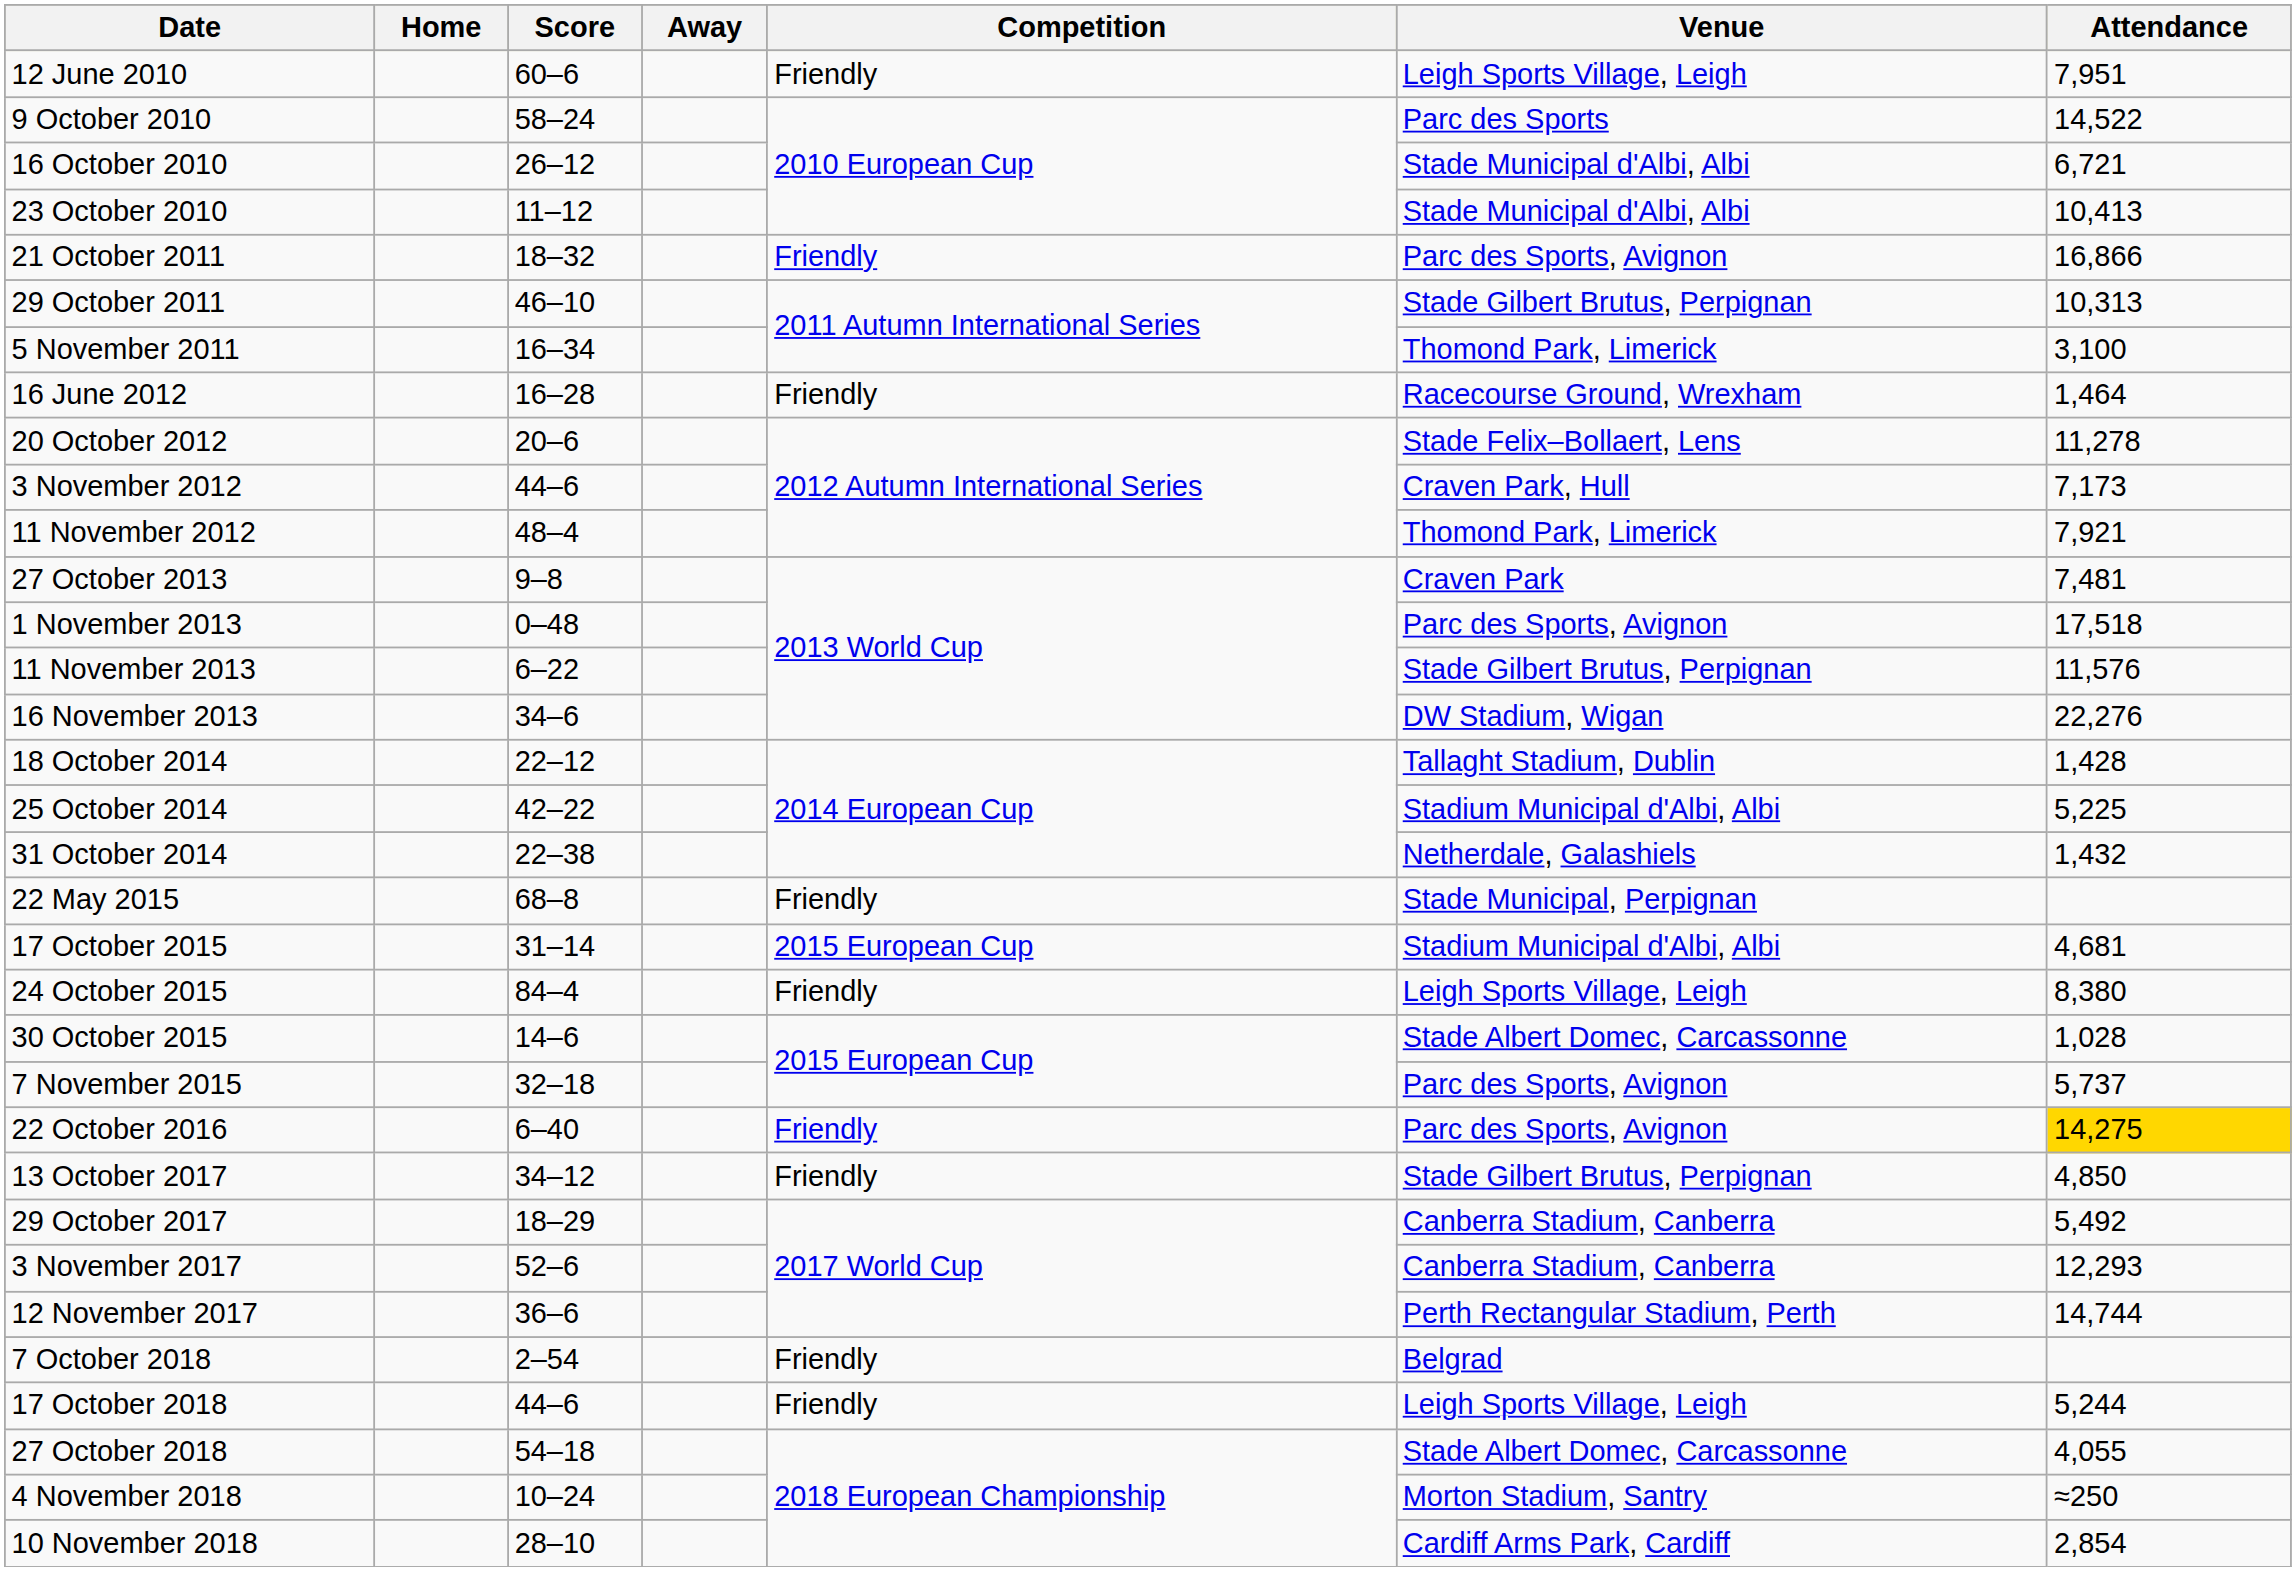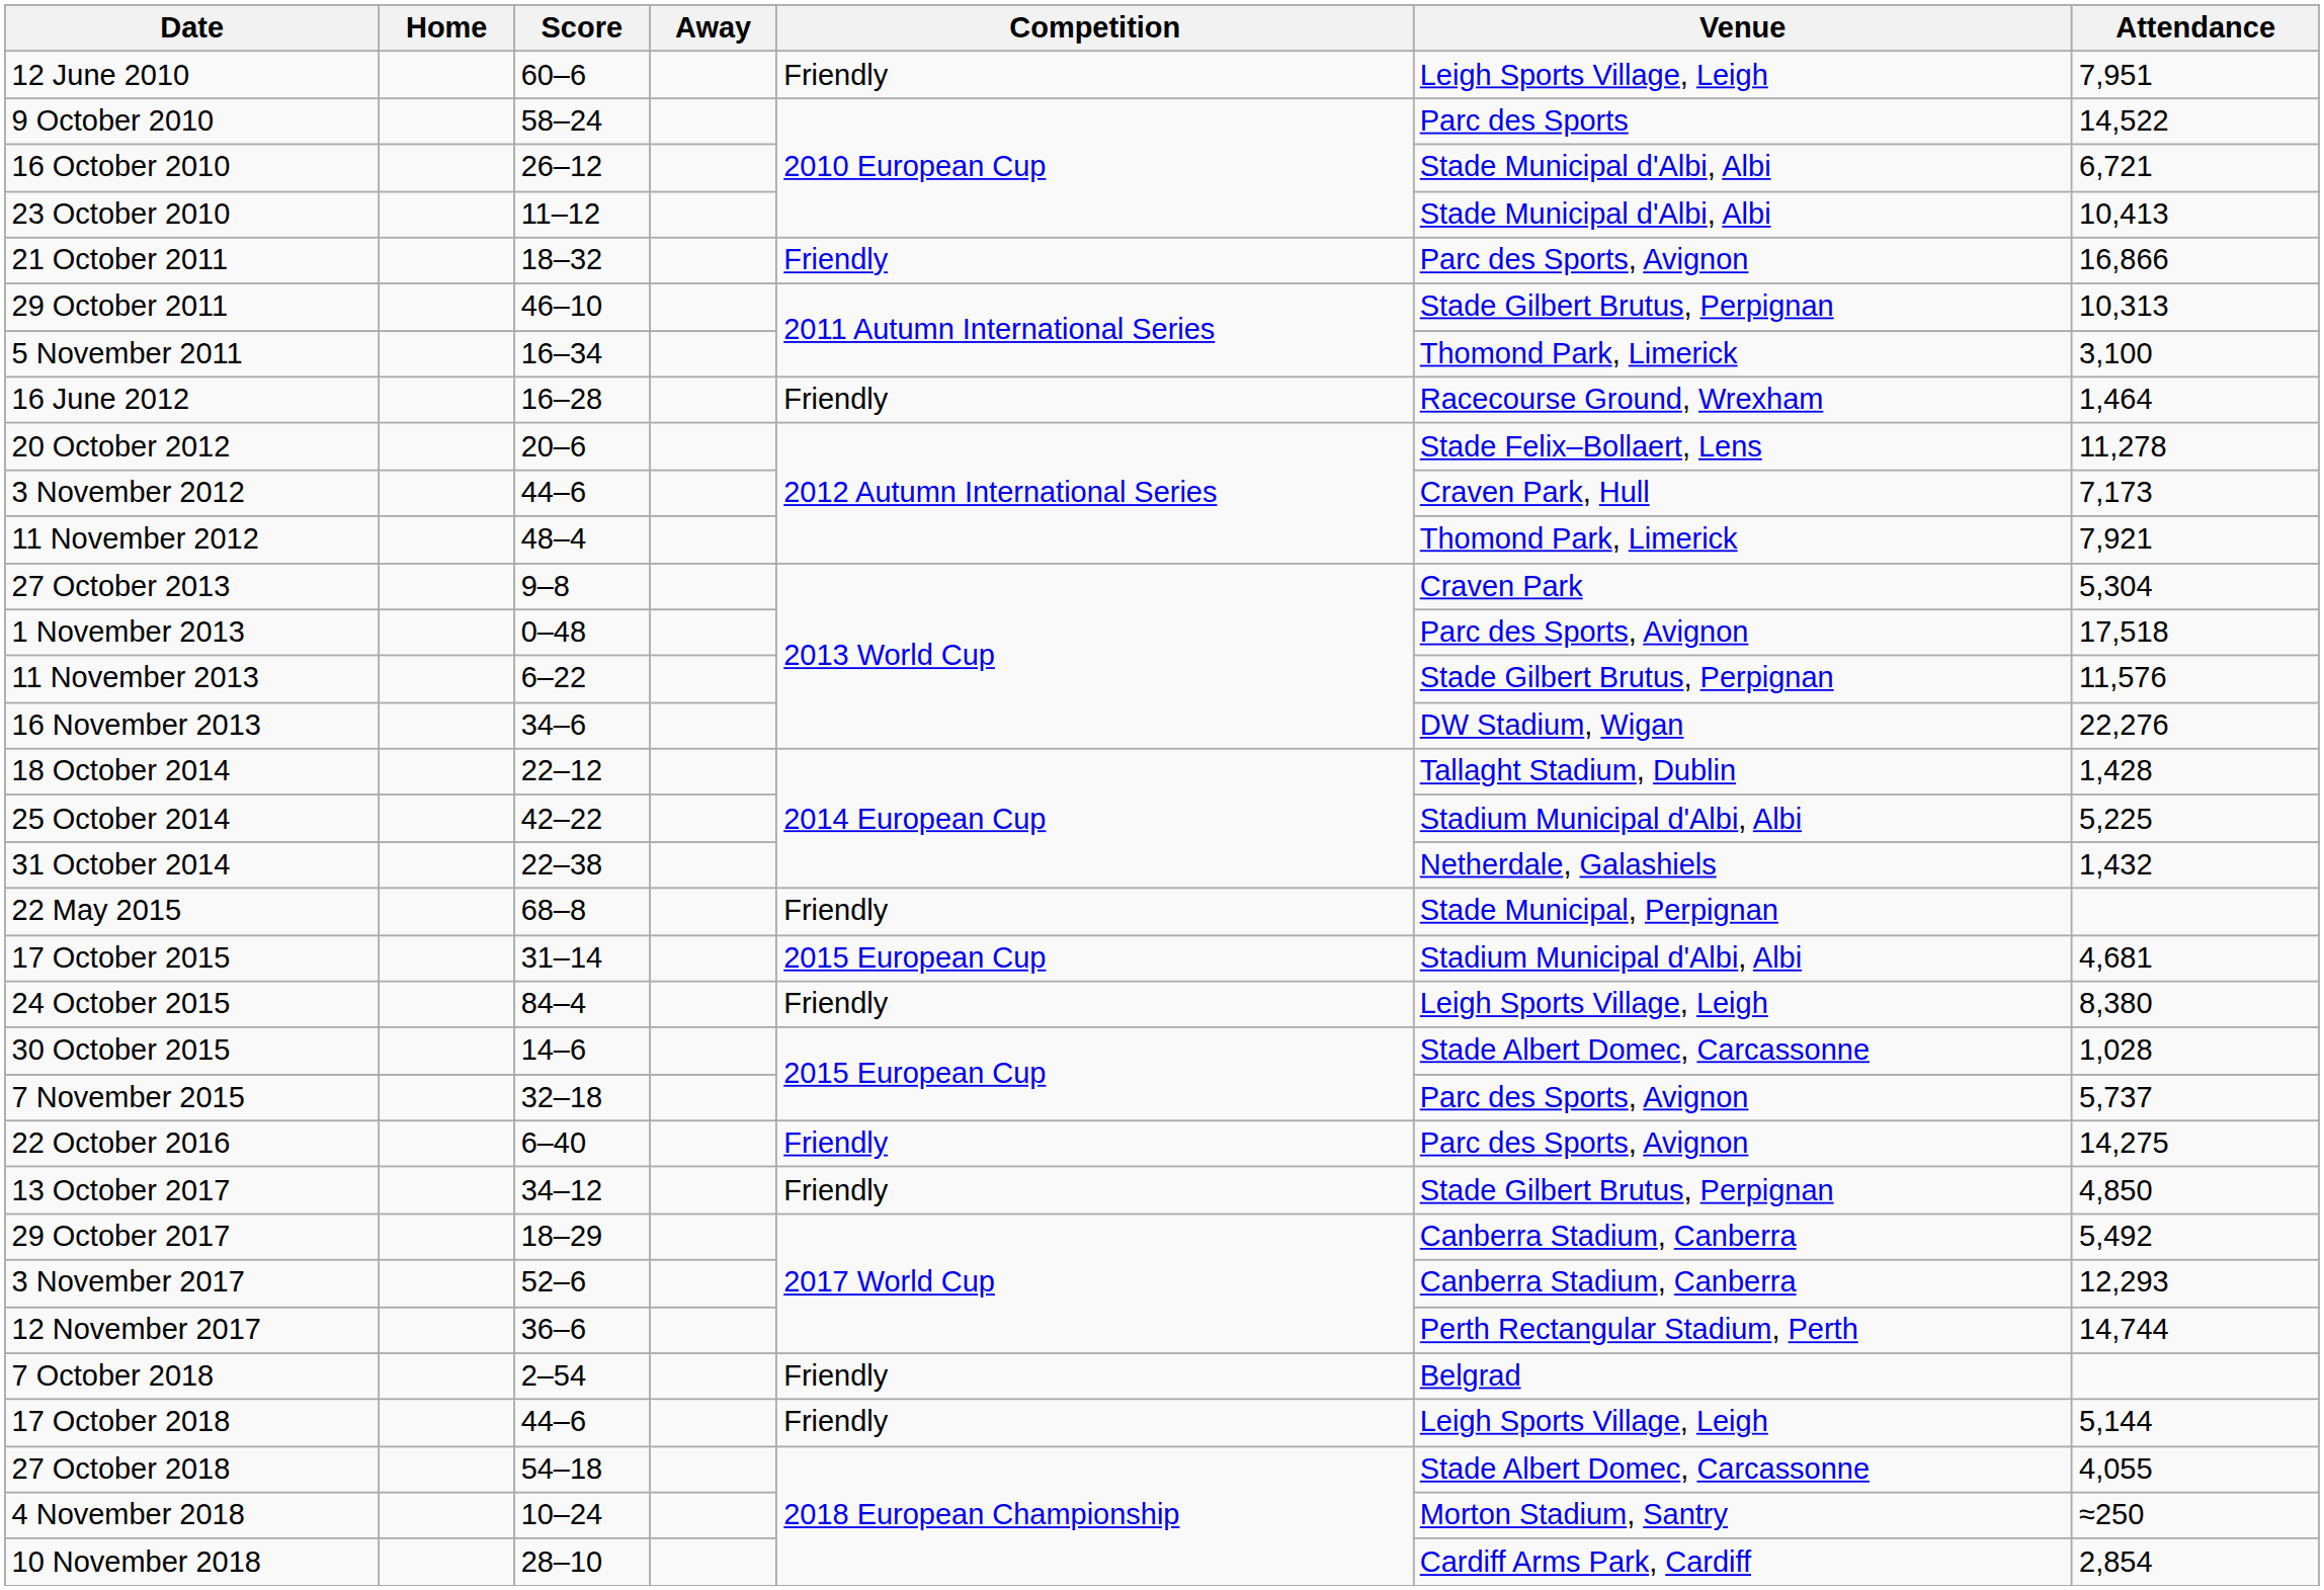 <table class="wikitable" width=100%">
 <tr bgcolor=bdb76b>
 <th>Date</th>
 <th>Home</th>
 <th>Score</th>
 <th>Away</th>
 <th>Competition</th>
 <th>Venue</th>
 <th>Attendance</th>
 </tr>
 <tr>
 <td>12 June 2010</td>
 <td></td>
 <td>60–6</td>
 <td></td>
 <td>Friendly</td>
 <td> <a href='#'>Leigh Sports Village</a>, <a href='#'>Leigh</a></td>
 <td>7,951</td>
 </tr>
 <tr>
 <td>9 October 2010</td>
 <td></td>
 <td>58–24</td>
 <td></td>
 <td rowspan=3><a href='#'>2010 European Cup</a></td>
 <td> <a href='#'>Parc des Sports</a></td>
 <td>14,522</td>
 </tr>
 <tr>
 <td>16 October 2010</td>
 <td></td>
 <td>26–12</td>
 <td></td>
 <td> <a href='#'>Stade Municipal d'Albi</a>, <a href='#'>Albi</a></td>
 <td>6,721</td>
 </tr>
 <tr>
 <td>23 October 2010</td>
 <td></td>
 <td>11–12</td>
 <td></td>
 <td> <a href='#'>Stade Municipal d'Albi</a>, <a href='#'>Albi</a></td>
 <td>10,413</td>
 </tr>
 <tr>
 <td>21 October 2011</td>
 <td></td>
 <td>18–32</td>
 <td></td>
 <td><a href='#'>Friendly</a></td>
 <td> <a href='#'>Parc des Sports</a>, <a href='#'>Avignon</a></td>
 <td>16,866</td>
 </tr>
 <tr>
 <td>29 October 2011</td>
 <td></td>
 <td>46–10</td>
 <td></td>
 <td rowspan=2><a href='#'>2011 Autumn International Series</a></td>
 <td> <a href='#'>Stade Gilbert Brutus</a>, <a href='#'>Perpignan</a></td>
 <td>10,313</td>
 </tr>
 <tr>
 <td>5 November 2011</td>
 <td></td>
 <td>16–34</td>
 <td></td>
 <td> <a href='#'>Thomond Park</a>, <a href='#'>Limerick</a></td>
 <td>3,100</td>
 </tr>
 <tr>
 <td>16 June 2012</td>
 <td></td>
 <td>16–28</td>
 <td></td>
 <td>Friendly</td>
 <td> <a href='#'>Racecourse Ground</a>, <a href='#'>Wrexham</a></td>
 <td>1,464</td>
 </tr>
 <tr>
 <td>20 October 2012</td>
 <td></td>
 <td>20–6</td>
 <td></td>
 <td rowspan=3><a href='#'>2012 Autumn International Series</a></td>
 <td> <a href='#'>Stade Felix–Bollaert</a>, <a href='#'>Lens</a></td>
 <td>11,278</td>
 </tr>
 <tr>
 <td>3 November 2012</td>
 <td></td>
 <td>44–6</td>
 <td></td>
 <td> <a href='#'>Craven Park</a>, <a href='#'>Hull</a></td>
 <td>7,173</td>
 </tr>
 <tr>
 <td>11 November 2012</td>
 <td></td>
 <td>48–4</td>
 <td></td>
 <td> <a href='#'>Thomond Park</a>, <a href='#'>Limerick</a></td>
 <td>7,921</td>
 </tr>
 <tr>
 <td>27 October 2013</td>
 <td></td>
 <td>9–8</td>
 <td></td>
 <td rowspan=4><a href='#'>2013 World Cup</a></td>
 <td> <a href='#'>Craven Park</a></td>
-<td>7,481</td>
+<td>5,304</td>
 </tr>
 <tr>
 <td>1 November 2013</td>
 <td></td>
 <td>0–48</td>
 <td></td>
 <td> <a href='#'>Parc des Sports</a>, <a href='#'>Avignon</a></td>
 <td>17,518</td>
 </tr>
 <tr>
 <td>11 November 2013</td>
 <td></td>
 <td>6–22</td>
 <td></td>
 <td> <a href='#'>Stade Gilbert Brutus</a>, <a href='#'>Perpignan</a></td>
 <td>11,576</td>
 </tr>
 <tr>
 <td>16 November 2013</td>
 <td></td>
 <td>34–6</td>
 <td></td>
 <td> <a href='#'>DW Stadium</a>, <a href='#'>Wigan</a></td>
 <td>22,276</td>
 </tr>
 <tr>
 <td>18 October 2014</td>
 <td></td>
 <td>22–12</td>
 <td></td>
 <td rowspan=3><a href='#'>2014 European Cup</a></td>
 <td> <a href='#'>Tallaght Stadium</a>, <a href='#'>Dublin</a></td>
 <td>1,428</td>
 </tr>
 <tr>
 <td>25 October 2014</td>
 <td></td>
 <td>42–22</td>
 <td></td>
 <td> <a href='#'>Stadium Municipal d'Albi</a>, <a href='#'>Albi</a></td>
 <td>5,225</td>
 </tr>
 <tr>
 <td>31 October 2014</td>
 <td></td>
 <td>22–38</td>
 <td></td>
 <td> <a href='#'>Netherdale</a>, <a href='#'>Galashiels</a></td>
 <td>1,432</td>
 </tr>
 <tr>
 <td>22 May 2015</td>
 <td></td>
 <td>68–8</td>
 <td></td>
 <td>Friendly</td>
 <td> <a href='#'>Stade Municipal</a>, <a href='#'>Perpignan</a></td>
 <td></td>
 </tr>
 <tr>
 <td>17 October 2015</td>
 <td></td>
 <td>31–14</td>
 <td></td>
 <td><a href='#'>2015 European Cup</a></td>
 <td> <a href='#'>Stadium Municipal d'Albi</a>, <a href='#'>Albi</a></td>
 <td>4,681</td>
 </tr>
 <tr>
 <td>24 October 2015</td>
 <td></td>
 <td>84–4</td>
 <td></td>
 <td>Friendly</td>
 <td> <a href='#'>Leigh Sports Village</a>, <a href='#'>Leigh</a></td>
 <td>8,380</td>
 </tr>
 <tr>
 <td>30 October 2015</td>
 <td></td>
 <td>14–6</td>
 <td></td>
 <td rowspan=2><a href='#'>2015 European Cup</a></td>
 <td> <a href='#'>Stade Albert Domec</a>, <a href='#'>Carcassonne</a></td>
 <td>1,028</td>
 </tr>
 <tr>
 <td>7 November 2015</td>
 <td></td>
 <td>32–18</td>
 <td></td>
 <td> <a href='#'>Parc des Sports</a>, <a href='#'>Avignon</a></td>
 <td>5,737</td>
 </tr>
 <tr>
 <td>22 October 2016</td>
 <td></td>
 <td>6–40</td>
 <td></td>
 <td><a href='#'>Friendly</a></td>
 <td> <a href='#'>Parc des Sports</a>, <a href='#'>Avignon</a></td>
-<td style="background: gold;">14,275</td>
+<td>14,275</td>
 </tr>
 <tr>
 <td>13 October 2017</td>
 <td></td>
 <td>34–12</td>
 <td></td>
 <td>Friendly</td>
 <td> <a href='#'>Stade Gilbert Brutus</a>, <a href='#'>Perpignan</a></td>
 <td>4,850</td>
 </tr>
 <tr>
 <td>29 October 2017</td>
 <td></td>
 <td>18–29</td>
 <td></td>
 <td rowspan=3><a href='#'>2017 World Cup</a></td>
 <td> <a href='#'>Canberra Stadium</a>, <a href='#'>Canberra</a></td>
 <td>5,492</td>
 </tr>
 <tr>
 <td>3 November 2017</td>
 <td></td>
 <td>52–6</td>
 <td></td>
 <td> <a href='#'>Canberra Stadium</a>, <a href='#'>Canberra</a></td>
 <td>12,293</td>
 </tr>
 <tr>
 <td>12 November 2017</td>
 <td></td>
 <td>36–6</td>
 <td></td>
 <td> <a href='#'>Perth Rectangular Stadium</a>, <a href='#'>Perth</a></td>
 <td>14,744</td>
 </tr>
 <tr>
 <td>7 October 2018</td>
 <td></td>
 <td>2–54</td>
 <td></td>
 <td>Friendly</td>
 <td> <a href='#'>Belgrad</a></td>
 <td></td>
 </tr>
 <tr>
 <td>17 October 2018</td>
 <td></td>
 <td>44–6</td>
 <td></td>
 <td>Friendly</td>
 <td> <a href='#'>Leigh Sports Village</a>, <a href='#'>Leigh</a></td>
-<td>5,244</td>
+<td>5,144</td>
 </tr>
 <tr>
 <td>27 October 2018</td>
 <td></td>
 <td>54–18</td>
 <td></td>
 <td rowspan=3><a href='#'>2018 European Championship</a></td>
 <td> <a href='#'>Stade Albert Domec</a>, <a href='#'>Carcassonne</a></td>
 <td>4,055</td>
 </tr>
 <tr>
 <td>4 November 2018</td>
 <td></td>
 <td>10–24</td>
 <td></td>
 <td> <a href='#'>Morton Stadium</a>, <a href='#'>Santry</a></td>
 <td>≈250</td>
 </tr>
 <tr>
 <td>10 November 2018</td>
 <td></td>
 <td>28–10</td>
 <td></td>
 <td> <a href='#'>Cardiff Arms Park</a>, <a href='#'>Cardiff</a></td>
 <td>2,854</td>
 </tr>
 </table>
